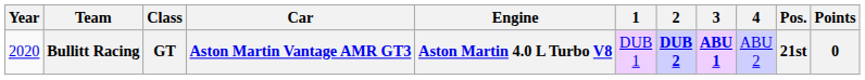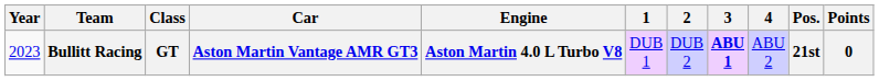 <table class="wikitable" style="text-align:center; font-size:85%">
 <tr>
 <th>Year</th>
 <th>Team</th>
 <th>Class</th>
 <th>Car</th>
 <th>Engine</th>
 <th>1</th>
 <th>2</th>
 <th>3</th>
 <th>4</th>
 <th>Pos.</th>
 <th>Points</th>
 </tr>
 <tr>
-<td><a href='#'>2020</a></td>
+<td><a href='#'>2023</a></td>
 <th nowrap>Bullitt Racing</th>
 <th>GT</th>
 <th nowrap><a href='#'>Aston Martin Vantage AMR GT3</a></th>
 <th nowrap><a href='#'>Aston Martin</a> 4.0 L Turbo <a href='#'>V8</a></th>
 <td style="background:#EFCFFF;"><a href='#'>DUB<br>1</a><br></td>
-<td style="background:#CFCFFF;"><strong><a href='#'>DUB<br>2</a><br></strong></td>
+<td style="background:#CFCFFF;"><a href='#'>DUB<br>2</a><br></td>
 <td style="background:#EFCFFF;"><strong><a href='#'>ABU<br>1</a><br></strong></td>
 <td style="background:#CFCFFF;"><a href='#'>ABU<br>2</a><br></td>
 <th>21st</th>
 <th>0</th>
 </tr>
 </table>
